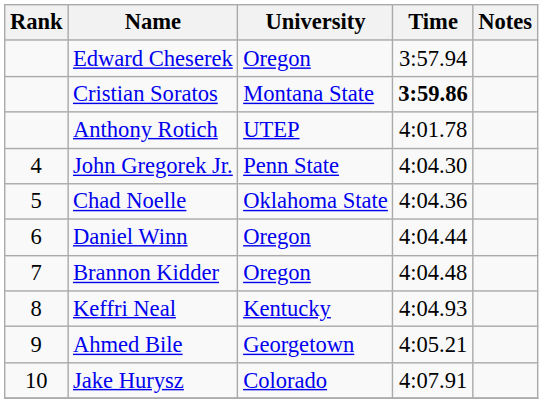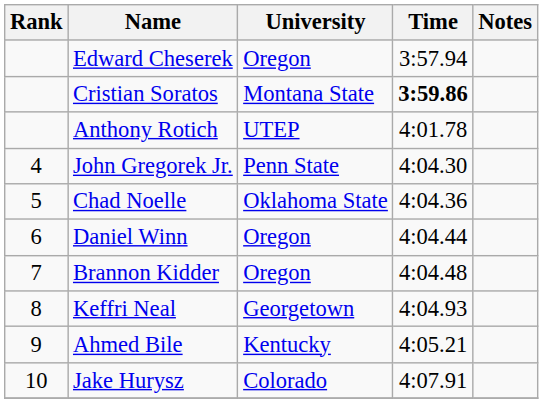 <table class="wikitable sortable" style="text-align:center">
 <tr>
 <th>Rank</th>
 <th>Name</th>
 <th>University</th>
 <th>Time</th>
 <th>Notes</th>
 </tr>
 <tr>
 <td></td>
 <td align=left><a href='#'>Edward Cheserek</a></td>
 <td align=left><a href='#'>Oregon</a></td>
 <td>3:57.94</td>
 <td></td>
 </tr>
 <tr>
 <td></td>
 <td align=left><a href='#'>Cristian Soratos</a> </td>
 <td align=left><a href='#'>Montana State</a></td>
 <td><strong>3:59.86</strong></td>
 <td></td>
 </tr>
 <tr>
 <td></td>
 <td align=left><a href='#'>Anthony Rotich</a></td>
 <td align=left><a href='#'>UTEP</a></td>
 <td>4:01.78</td>
 <td></td>
 </tr>
 <tr>
 <td>4</td>
 <td align=left><a href='#'>John Gregorek Jr.</a></td>
 <td align=left><a href='#'>Penn State</a></td>
 <td>4:04.30</td>
 <td></td>
 </tr>
 <tr>
 <td>5</td>
 <td align=left><a href='#'>Chad Noelle</a></td>
 <td align=left><a href='#'>Oklahoma State</a></td>
 <td>4:04.36</td>
 <td></td>
 </tr>
 <tr>
 <td>6</td>
 <td align=left><a href='#'>Daniel Winn</a></td>
 <td align=left><a href='#'>Oregon</a></td>
 <td>4:04.44</td>
 <td></td>
 </tr>
 <tr>
 <td>7</td>
 <td align=left><a href='#'>Brannon Kidder</a></td>
 <td align=left><a href='#'>Oregon</a></td>
 <td>4:04.48</td>
 <td></td>
 </tr>
 <tr>
 <td>8</td>
 <td align=left><a href='#'>Keffri Neal</a></td>
-<td align=left><a href='#'>Kentucky</a></td>
+<td align=left><a href='#'>Georgetown</a></td>
 <td>4:04.93</td>
 <td></td>
 </tr>
 <tr>
 <td>9</td>
 <td align=left><a href='#'>Ahmed Bile</a></td>
-<td align=left><a href='#'>Georgetown</a></td>
+<td align=left><a href='#'>Kentucky</a></td>
 <td>4:05.21</td>
 <td></td>
 </tr>
 <tr>
 <td>10</td>
 <td align=left><a href='#'>Jake Hurysz</a></td>
 <td align=left><a href='#'>Colorado</a></td>
 <td>4:07.91</td>
 <td></td>
 </tr>
 <tr>
 </tr>
 </table>
